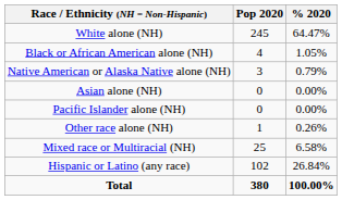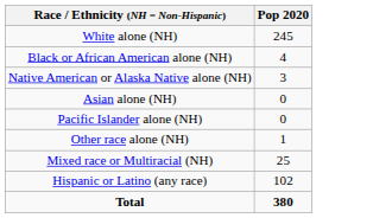 <table class="wikitable" style="text-align:center;">
 <tr>
 <th>Race / Ethnicity <small>(<em>NH = Non-Hispanic</em>)</small></th>
 <th>Pop 2020</th>
-<th>% 2020</th>
 </tr>
 <tr>
 <td><a href='#'>White</a> alone (NH)</td>
 <td>245</td>
-<td>64.47%</td>
 </tr>
 <tr>
 <td><a href='#'>Black or African American</a> alone (NH)</td>
 <td>4</td>
-<td>1.05%</td>
 </tr>
 <tr>
 <td><a href='#'>Native American</a> or <a href='#'>Alaska Native</a> alone (NH)</td>
 <td>3</td>
-<td>0.79%</td>
 </tr>
 <tr>
 <td><a href='#'>Asian</a> alone (NH)</td>
 <td>0</td>
-<td>0.00%</td>
 </tr>
 <tr>
 <td><a href='#'>Pacific Islander</a> alone (NH)</td>
 <td>0</td>
-<td>0.00%</td>
 </tr>
 <tr>
 <td><a href='#'>Other race</a> alone (NH)</td>
 <td>1</td>
-<td>0.26%</td>
 </tr>
 <tr>
 <td><a href='#'>Mixed race or Multiracial</a> (NH)</td>
 <td>25</td>
-<td>6.58%</td>
 </tr>
 <tr>
 <td><a href='#'>Hispanic or Latino</a> (any race)</td>
 <td>102</td>
-<td>26.84%</td>
 </tr>
 <tr>
 <td><strong>Total</strong></td>
 <td><strong>380</strong></td>
-<td><strong>100.00%</strong></td>
 </tr>
 </table>
